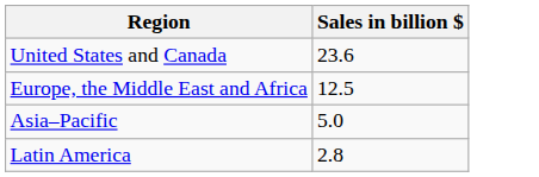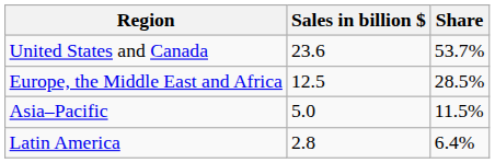 <table class="wikitable">
 <tr>
 <th>Region</th>
 <th>Sales in billion $</th>
+<th>Share</th>
 </tr>
 <tr>
 <td><a href='#'>United States</a> and <a href='#'>Canada</a></td>
 <td>23.6</td>
+<td>53.7%</td>
 </tr>
 <tr>
 <td><a href='#'>Europe, the Middle East and Africa</a></td>
 <td>12.5</td>
+<td>28.5%</td>
 </tr>
 <tr>
 <td><a href='#'>Asia–Pacific</a></td>
 <td>5.0</td>
+<td>11.5%</td>
 </tr>
 <tr>
 <td><a href='#'>Latin America</a></td>
 <td>2.8</td>
+<td>6.4%</td>
 </tr>
 </table>
